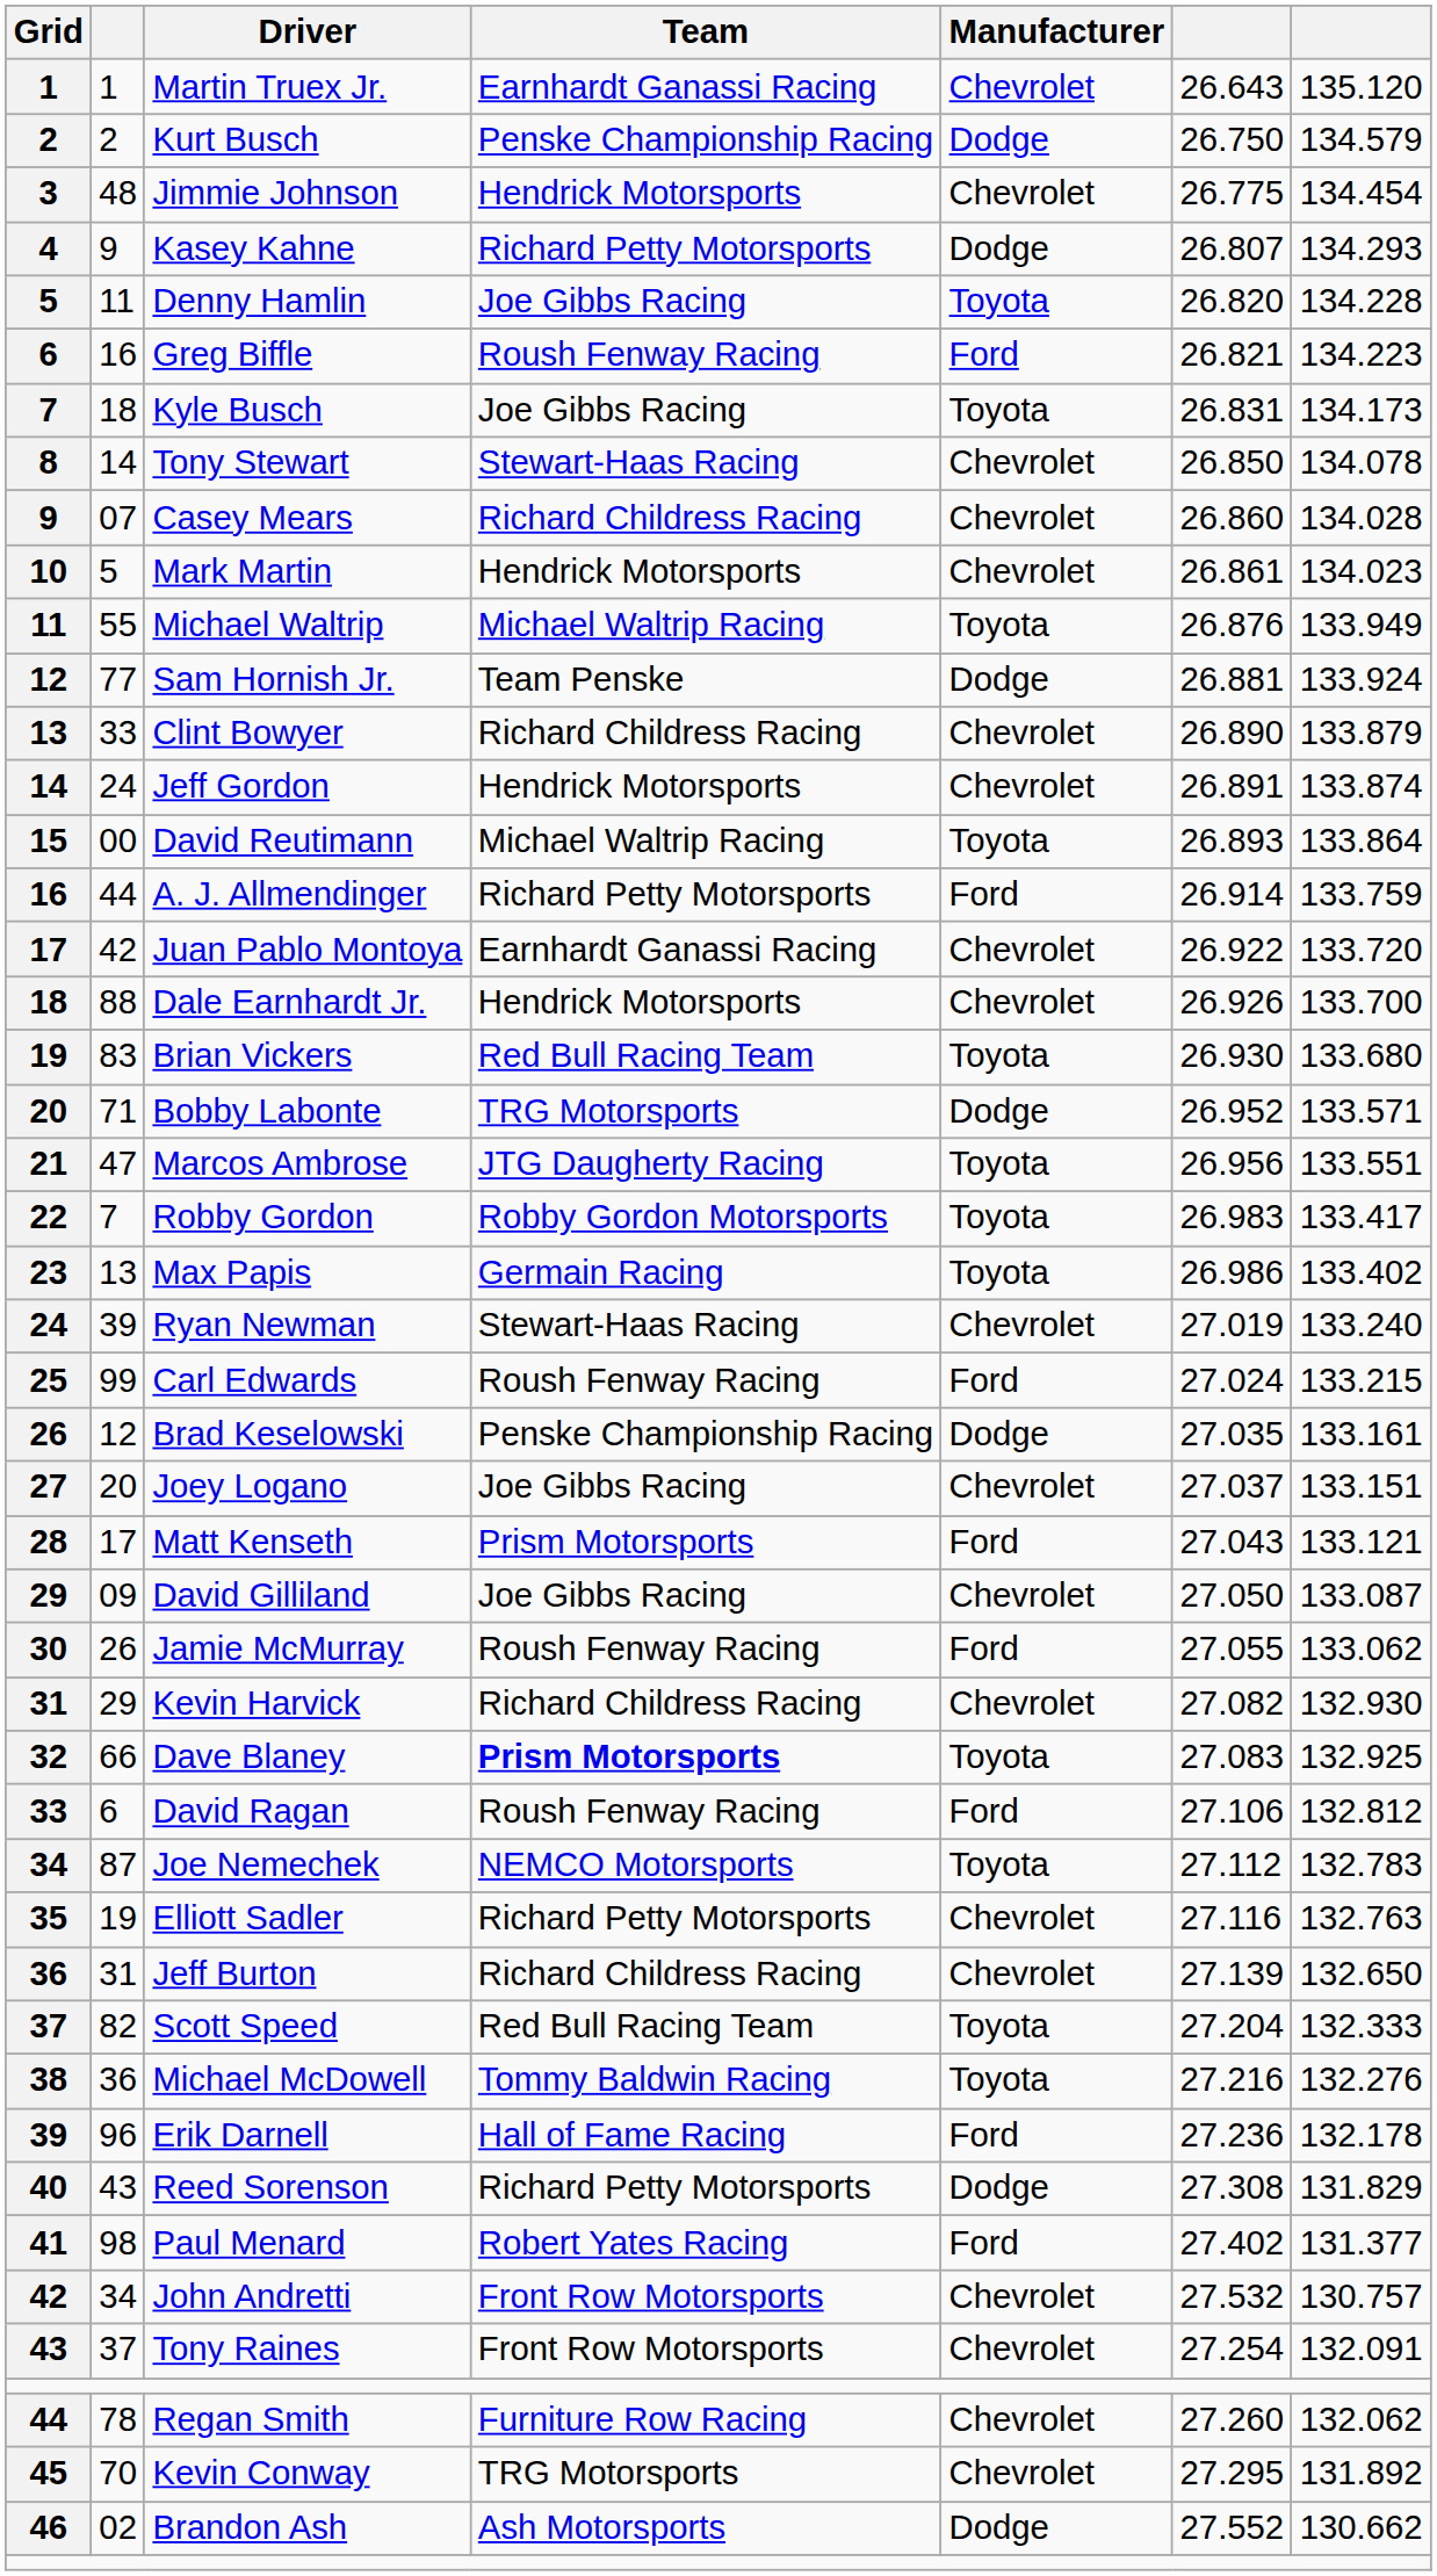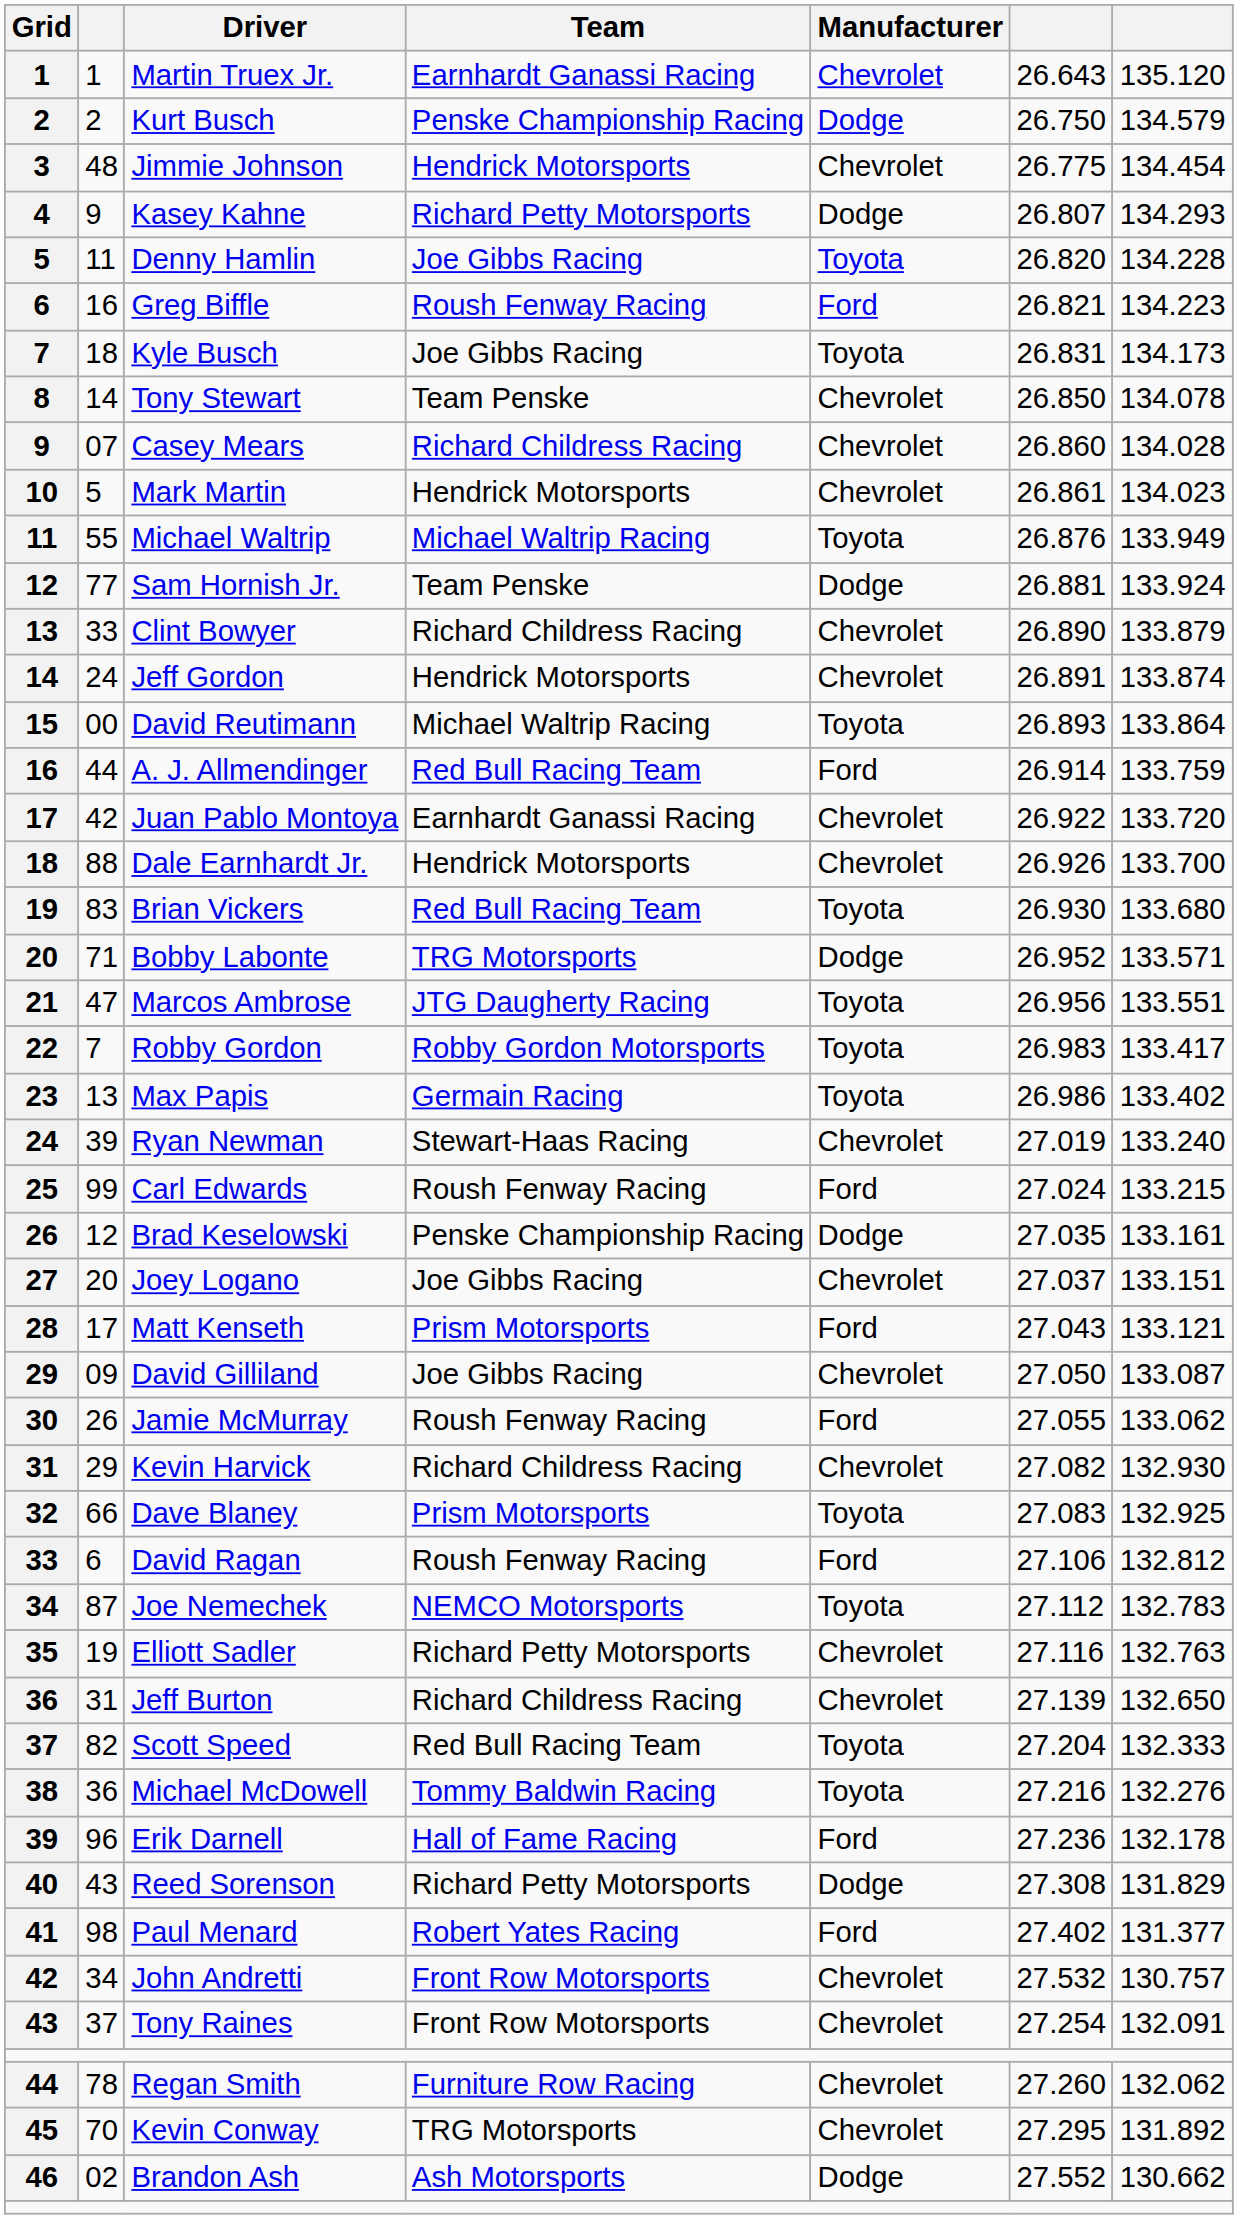 <table class="wikitable">
 <tr>
 <th scope="col">Grid</th>
 <th scope="col"></th>
 <th scope="col">Driver</th>
 <th scope="col">Team</th>
 <th scope="col">Manufacturer</th>
 <th scope="col"></th>
 <th scope="col"></th>
 </tr>
 <tr>
 <th scope="row">1</th>
 <td>1</td>
 <td><a href='#'>Martin Truex Jr.</a></td>
 <td><a href='#'>Earnhardt Ganassi Racing</a></td>
 <td><a href='#'>Chevrolet</a></td>
 <td>26.643</td>
 <td>135.120</td>
 </tr>
 <tr>
 <th scope="row">2</th>
 <td>2</td>
 <td><a href='#'>Kurt Busch</a></td>
 <td><a href='#'>Penske Championship Racing</a></td>
 <td><a href='#'>Dodge</a></td>
 <td>26.750</td>
 <td>134.579</td>
 </tr>
 <tr>
 <th scope="row">3</th>
 <td>48</td>
 <td><a href='#'>Jimmie Johnson</a></td>
 <td><a href='#'>Hendrick Motorsports</a></td>
 <td>Chevrolet</td>
 <td>26.775</td>
 <td>134.454</td>
 </tr>
 <tr>
 <th scope="row">4</th>
 <td>9</td>
 <td><a href='#'>Kasey Kahne</a></td>
 <td><a href='#'>Richard Petty Motorsports</a></td>
 <td>Dodge</td>
 <td>26.807</td>
 <td>134.293</td>
 </tr>
 <tr>
 <th scope="row">5</th>
 <td>11</td>
 <td><a href='#'>Denny Hamlin</a></td>
 <td><a href='#'>Joe Gibbs Racing</a></td>
 <td><a href='#'>Toyota</a></td>
 <td>26.820</td>
 <td>134.228</td>
 </tr>
 <tr>
 <th scope="row">6</th>
 <td>16</td>
 <td><a href='#'>Greg Biffle</a></td>
 <td><a href='#'>Roush Fenway Racing</a></td>
 <td><a href='#'>Ford</a></td>
 <td>26.821</td>
 <td>134.223</td>
 </tr>
 <tr>
 <th scope="row">7</th>
 <td>18</td>
 <td><a href='#'>Kyle Busch</a></td>
 <td>Joe Gibbs Racing</td>
 <td>Toyota</td>
 <td>26.831</td>
 <td>134.173</td>
 </tr>
 <tr>
 <th scope="row">8</th>
 <td>14</td>
 <td><a href='#'>Tony Stewart</a></td>
-<td><a href='#'>Stewart-Haas Racing</a></td>
+<td>Team Penske</td>
 <td>Chevrolet</td>
 <td>26.850</td>
 <td>134.078</td>
 </tr>
 <tr>
 <th scope="row">9</th>
 <td>07</td>
 <td><a href='#'>Casey Mears</a></td>
 <td><a href='#'>Richard Childress Racing</a></td>
 <td>Chevrolet</td>
 <td>26.860</td>
 <td>134.028</td>
 </tr>
 <tr>
 <th scope="row">10</th>
 <td>5</td>
 <td><a href='#'>Mark Martin</a></td>
 <td>Hendrick Motorsports</td>
 <td>Chevrolet</td>
 <td>26.861</td>
 <td>134.023</td>
 </tr>
 <tr>
 <th scope="row">11</th>
 <td>55</td>
 <td><a href='#'>Michael Waltrip</a></td>
 <td><a href='#'>Michael Waltrip Racing</a></td>
 <td>Toyota</td>
 <td>26.876</td>
 <td>133.949</td>
 </tr>
 <tr>
 <th scope="row">12</th>
 <td>77</td>
 <td><a href='#'>Sam Hornish Jr.</a></td>
 <td>Team Penske</td>
 <td>Dodge</td>
 <td>26.881</td>
 <td>133.924</td>
 </tr>
 <tr>
 <th scope="row">13</th>
 <td>33</td>
 <td><a href='#'>Clint Bowyer</a></td>
 <td>Richard Childress Racing</td>
 <td>Chevrolet</td>
 <td>26.890</td>
 <td>133.879</td>
 </tr>
 <tr>
 <th scope="row">14</th>
 <td>24</td>
 <td><a href='#'>Jeff Gordon</a></td>
 <td>Hendrick Motorsports</td>
 <td>Chevrolet</td>
 <td>26.891</td>
 <td>133.874</td>
 </tr>
 <tr>
 <th scope="row">15</th>
 <td>00</td>
 <td><a href='#'>David Reutimann</a></td>
 <td>Michael Waltrip Racing</td>
 <td>Toyota</td>
 <td>26.893</td>
 <td>133.864</td>
 </tr>
 <tr>
 <th scope="row">16</th>
 <td>44</td>
 <td><a href='#'>A. J. Allmendinger</a></td>
-<td>Richard Petty Motorsports</td>
+<td><a href='#'>Red Bull Racing Team</a></td>
 <td>Ford</td>
 <td>26.914</td>
 <td>133.759</td>
 </tr>
 <tr>
 <th scope="row">17</th>
 <td>42</td>
 <td><a href='#'>Juan Pablo Montoya</a></td>
 <td>Earnhardt Ganassi Racing</td>
 <td>Chevrolet</td>
 <td>26.922</td>
 <td>133.720</td>
 </tr>
 <tr>
 <th scope="row">18</th>
 <td>88</td>
 <td><a href='#'>Dale Earnhardt Jr.</a></td>
 <td>Hendrick Motorsports</td>
 <td>Chevrolet</td>
 <td>26.926</td>
 <td>133.700</td>
 </tr>
 <tr>
 <th scope="row">19</th>
 <td>83</td>
 <td><a href='#'>Brian Vickers</a></td>
 <td><a href='#'>Red Bull Racing Team</a></td>
 <td>Toyota</td>
 <td>26.930</td>
 <td>133.680</td>
 </tr>
 <tr>
 <th scope="row">20</th>
 <td>71</td>
 <td><a href='#'>Bobby Labonte</a></td>
 <td><a href='#'>TRG Motorsports</a></td>
 <td>Dodge</td>
 <td>26.952</td>
 <td>133.571</td>
 </tr>
 <tr>
 <th scope="row">21</th>
 <td>47</td>
 <td><a href='#'>Marcos Ambrose</a></td>
 <td><a href='#'>JTG Daugherty Racing</a></td>
 <td>Toyota</td>
 <td>26.956</td>
 <td>133.551</td>
 </tr>
 <tr>
 <th scope="row">22</th>
 <td>7</td>
 <td><a href='#'>Robby Gordon</a></td>
 <td><a href='#'>Robby Gordon Motorsports</a></td>
 <td>Toyota</td>
 <td>26.983</td>
 <td>133.417</td>
 </tr>
 <tr>
 <th scope="row">23</th>
 <td>13</td>
 <td><a href='#'>Max Papis</a></td>
 <td><a href='#'>Germain Racing</a></td>
 <td>Toyota</td>
 <td>26.986</td>
 <td>133.402</td>
 </tr>
 <tr>
 <th scope="row">24</th>
 <td>39</td>
 <td><a href='#'>Ryan Newman</a></td>
 <td>Stewart-Haas Racing</td>
 <td>Chevrolet</td>
 <td>27.019</td>
 <td>133.240</td>
 </tr>
 <tr>
 <th scope="row">25</th>
 <td>99</td>
 <td><a href='#'>Carl Edwards</a></td>
 <td>Roush Fenway Racing</td>
 <td>Ford</td>
 <td>27.024</td>
 <td>133.215</td>
 </tr>
 <tr>
 <th scope="row">26</th>
 <td>12</td>
 <td><a href='#'>Brad Keselowski</a></td>
 <td>Penske Championship Racing</td>
 <td>Dodge</td>
 <td>27.035</td>
 <td>133.161</td>
 </tr>
 <tr>
 <th scope="row">27</th>
 <td>20</td>
 <td><a href='#'>Joey Logano</a></td>
 <td>Joe Gibbs Racing</td>
 <td>Chevrolet</td>
 <td>27.037</td>
 <td>133.151</td>
 </tr>
 <tr>
 <th scope="row">28</th>
 <td>17</td>
 <td><a href='#'>Matt Kenseth</a></td>
 <td><a href='#'>Prism Motorsports</a></td>
 <td>Ford</td>
 <td>27.043</td>
 <td>133.121</td>
 </tr>
 <tr>
 <th scope="row">29</th>
 <td>09</td>
 <td><a href='#'>David Gilliland</a></td>
 <td>Joe Gibbs Racing</td>
 <td>Chevrolet</td>
 <td>27.050</td>
 <td>133.087</td>
 </tr>
 <tr>
 <th scope="row">30</th>
 <td>26</td>
 <td><a href='#'>Jamie McMurray</a></td>
 <td>Roush Fenway Racing</td>
 <td>Ford</td>
 <td>27.055</td>
 <td>133.062</td>
 </tr>
 <tr>
 <th scope="row">31</th>
 <td>29</td>
 <td><a href='#'>Kevin Harvick</a></td>
 <td>Richard Childress Racing</td>
 <td>Chevrolet</td>
 <td>27.082</td>
 <td>132.930</td>
 </tr>
 <tr>
 <th scope="row">32</th>
 <td>66</td>
 <td><a href='#'>Dave Blaney</a></td>
-<td><strong><a href='#'>Prism Motorsports</a></strong></td>
+<td><a href='#'>Prism Motorsports</a></td>
 <td>Toyota</td>
 <td>27.083</td>
 <td>132.925</td>
 </tr>
 <tr>
 <th scope="row">33</th>
 <td>6</td>
 <td><a href='#'>David Ragan</a></td>
 <td>Roush Fenway Racing</td>
 <td>Ford</td>
 <td>27.106</td>
 <td>132.812</td>
 </tr>
 <tr>
 <th scope="row">34</th>
 <td>87</td>
 <td><a href='#'>Joe Nemechek</a></td>
 <td><a href='#'>NEMCO Motorsports</a></td>
 <td>Toyota</td>
 <td>27.112</td>
 <td>132.783</td>
 </tr>
 <tr>
 <th scope="row">35</th>
 <td>19</td>
 <td><a href='#'>Elliott Sadler</a></td>
 <td>Richard Petty Motorsports</td>
 <td>Chevrolet</td>
 <td>27.116</td>
 <td>132.763</td>
 </tr>
 <tr>
 <th scope="row">36</th>
 <td>31</td>
 <td><a href='#'>Jeff Burton</a></td>
 <td>Richard Childress Racing</td>
 <td>Chevrolet</td>
 <td>27.139</td>
 <td>132.650</td>
 </tr>
 <tr>
 <th scope="row">37</th>
 <td>82</td>
 <td><a href='#'>Scott Speed</a></td>
 <td>Red Bull Racing Team</td>
 <td>Toyota</td>
 <td>27.204</td>
 <td>132.333</td>
 </tr>
 <tr>
 <th scope="row">38</th>
 <td>36</td>
 <td><a href='#'>Michael McDowell</a></td>
 <td><a href='#'>Tommy Baldwin Racing</a></td>
 <td>Toyota</td>
 <td>27.216</td>
 <td>132.276</td>
 </tr>
 <tr>
 <th scope="row">39</th>
 <td>96</td>
 <td><a href='#'>Erik Darnell</a></td>
 <td><a href='#'>Hall of Fame Racing</a></td>
 <td>Ford</td>
 <td>27.236</td>
 <td>132.178</td>
 </tr>
 <tr>
 <th scope="row">40</th>
 <td>43</td>
 <td><a href='#'>Reed Sorenson</a></td>
 <td>Richard Petty Motorsports</td>
 <td>Dodge</td>
 <td>27.308</td>
 <td>131.829</td>
 </tr>
 <tr>
 <th scope="row">41</th>
 <td>98</td>
 <td><a href='#'>Paul Menard</a></td>
 <td><a href='#'>Robert Yates Racing</a></td>
 <td>Ford</td>
 <td>27.402</td>
 <td>131.377</td>
 </tr>
 <tr>
 <th scope="row">42</th>
 <td>34</td>
 <td><a href='#'>John Andretti</a></td>
 <td><a href='#'>Front Row Motorsports</a></td>
 <td>Chevrolet</td>
 <td>27.532</td>
 <td>130.757</td>
 </tr>
 <tr>
 <th scope="row">43</th>
 <td>37</td>
 <td><a href='#'>Tony Raines</a></td>
 <td>Front Row Motorsports</td>
 <td>Chevrolet</td>
 <td>27.254</td>
 <td>132.091</td>
 </tr>
 <tr>
 <td colspan="7"></td>
 </tr>
 <tr>
 <th scope="row">44</th>
 <td>78</td>
 <td><a href='#'>Regan Smith</a></td>
 <td><a href='#'>Furniture Row Racing</a></td>
 <td>Chevrolet</td>
 <td>27.260</td>
 <td>132.062</td>
 </tr>
 <tr>
 <th scope="row">45</th>
 <td>70</td>
 <td><a href='#'>Kevin Conway</a></td>
 <td>TRG Motorsports</td>
 <td>Chevrolet</td>
 <td>27.295</td>
 <td>131.892</td>
 </tr>
 <tr>
 <th scope="row">46</th>
 <td>02</td>
 <td><a href='#'>Brandon Ash</a></td>
 <td><a href='#'>Ash Motorsports</a></td>
 <td>Dodge</td>
 <td>27.552</td>
 <td>130.662</td>
 </tr>
 <tr>
 <td colspan="7"></td>
 </tr>
 </table>
